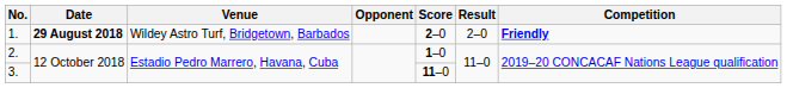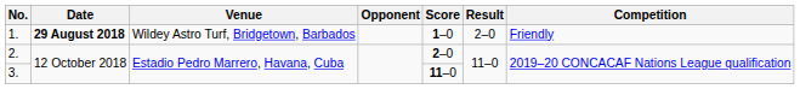 <table class="wikitable" style="font-size:100%;">
 <tr>
 <th>No.</th>
 <th>Date</th>
 <th>Venue</th>
 <th>Opponent</th>
 <th>Score</th>
 <th>Result</th>
 <th>Competition</th>
 </tr>
 <tr>
 <td>1.</td>
 <td><strong>29 August 2018</strong></td>
 <td>Wildey Astro Turf, <a href='#'>Bridgetown</a>, <a href='#'>Barbados</a></td>
 <td></td>
-<td align=center><strong>2</strong>–0</td>
+<td align=center><strong>1</strong>–0</td>
 <td align=center>2–0</td>
-<td><strong><a href='#'>Friendly</a></strong></td>
+<td><a href='#'>Friendly</a></td>
 </tr>
 <tr>
 <td>2.</td>
 <td rowspan="2">12 October 2018</td>
 <td rowspan="2"><a href='#'>Estadio Pedro Marrero</a>, <a href='#'>Havana</a>, <a href='#'>Cuba</a></td>
 <td rowspan="2"></td>
-<td align=center><strong>1</strong>–0</td>
+<td align=center><strong>2</strong>–0</td>
 <td rowspan="2" style="text-align:center">11–0</td>
 <td rowspan="2"><a href='#'>2019–20 CONCACAF Nations League qualification</a></td>
 </tr>
 <tr>
 <td>3.</td>
 <td align=center><strong>11</strong>–0</td>
 </tr>
 </table>
